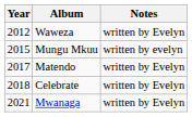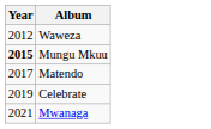 <table class="wikitable">
 <tr>
 <th>Year</th>
 <th>Album</th>
-<th>Notes</th>
 </tr>
 <tr>
 <td>2012</td>
 <td>Waweza</td>
-<td>written by Evelyn</td>
 </tr>
 <tr>
-<td>2015</td>
+<td><strong>2015</strong></td>
 <td>Mungu Mkuu</td>
-<td>written by evelyn</td>
 </tr>
 <tr>
 <td>2017</td>
 <td>Matendo</td>
-<td>written by Evelyn</td>
 </tr>
 <tr>
-<td>2018</td>
+<td>2019</td>
 <td>Celebrate</td>
-<td>written by Evelyn</td>
 </tr>
 <tr>
 <td>2021</td>
 <td><a href='#'>Mwanaga</a></td>
-<td>written by Evelyn</td>
 </tr>
 </table>
